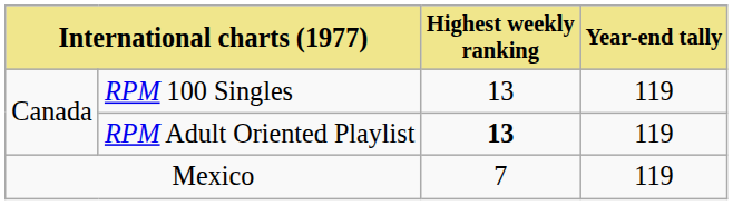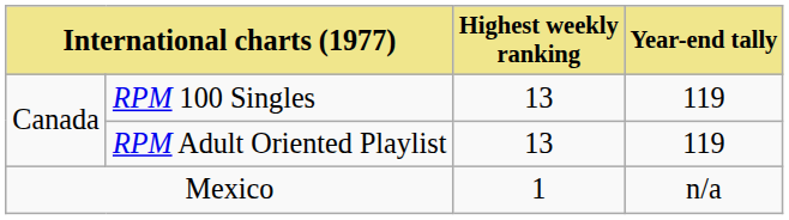 <table class="wikitable">
 <tr>
 <th align="left" style="background: #F0E68C" colspan="2">International charts (1977)</th>
 <th align="left" style="background: #F0E68C; font-size: 85%">Highest weekly <br> ranking</th>
 <th align="left" style="background: #F0E68C; font-size: 85%">Year-end tally</th>
 </tr>
 <tr>
 <td align="left" rowspan="2">Canada</td>
 <td><a href='#'><em>RPM</em></a> 100 Singles</td>
 <td style="text-align: center">13 </td>
 <td style="text-align: center">119 </td>
 </tr>
 <tr>
 <td align="left"><a href='#'><em>RPM</em></a> Adult Oriented Playlist</td>
-<td style="text-align: center"><strong>13 </strong></td>
+<td style="text-align: center">13 </td>
 <td style="text-align: center">119 </td>
 </tr>
 <tr>
 <td align="left" colspan="2" style="text-align: center">Mexico</td>
-<td style="text-align: center">7</td>
-<td style="text-align: center">119 </td>
+<td style="text-align: center">1</td>
+<td style="text-align: center">n/a</td>
 </tr>
 </table>
